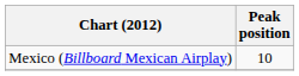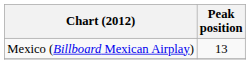 <table class="wikitable sortable">
 <tr>
 <th>Chart (2012)</th>
 <th>Peak<br>position</th>
 </tr>
 <tr>
 <td>Mexico (<a href='#'><em>Billboard</em> Mexican Airplay</a>)</td>
-<td style="text-align:center;">10</td>
+<td style="text-align:center;">13</td>
 </tr>
 <tr>
 </tr>
 <tr>
 </tr>
 </table>
